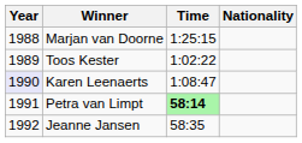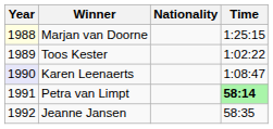 <table class="wikitable">
 <tr>
 <th>Year</th>
 <th>Winner</th>
+<th>Nationality</th>
 <th>Time</th>
-<th>Nationality</th>
 </tr>
 <tr>
-<td>1988</td>
+<td style="background: lightyellow;">1988</td>
 <td>Marjan van Doorne</td>
+<td></td>
 <td>1:25:15</td>
-<td></td>
 </tr>
 <tr>
 <td>1989</td>
 <td>Toos Kester</td>
+<td></td>
 <td>1:02:22</td>
-<td></td>
 </tr>
 <tr>
 <td style="background: lavender;">1990</td>
 <td>Karen Leenaerts</td>
+<td></td>
 <td>1:08:47</td>
-<td></td>
 </tr>
 <tr>
 <td>1991</td>
 <td>Petra van Limpt</td>
+<td></td>
 <td bgcolor=#A9F5A9><strong>58:14</strong></td>
-<td></td>
 </tr>
 <tr>
 <td>1992</td>
 <td>Jeanne Jansen</td>
+<td></td>
 <td>58:35</td>
-<td></td>
 </tr>
 </table>
